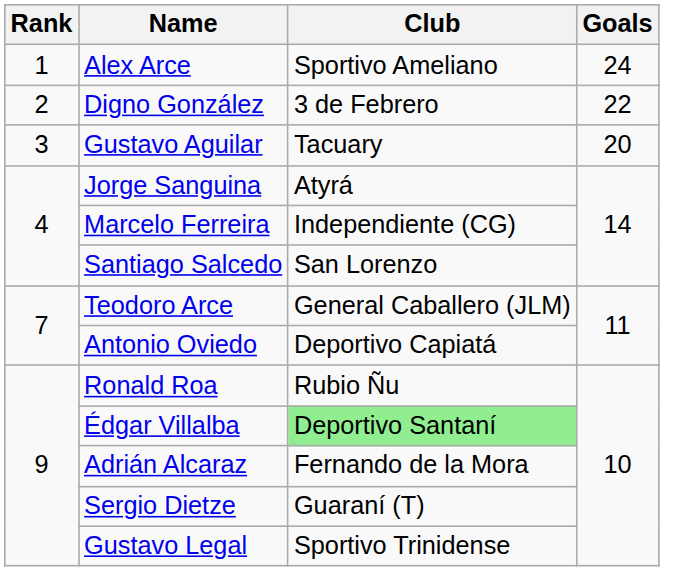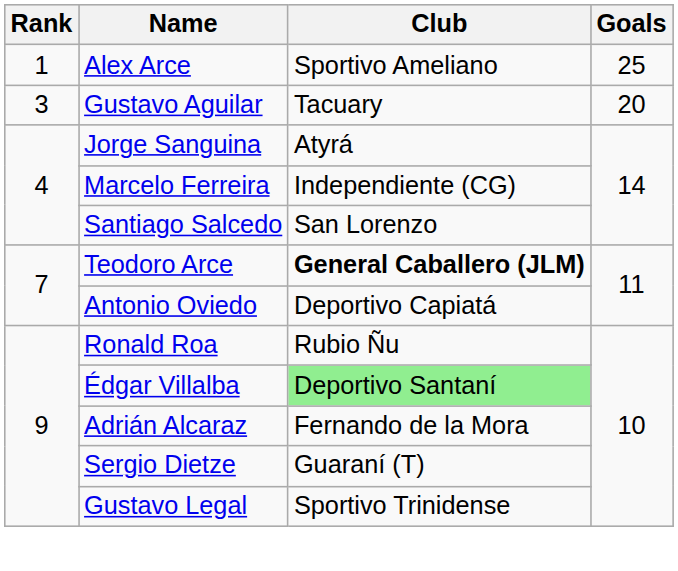 <table class="wikitable" border="1">
 <tr>
 <th>Rank</th>
 <th>Name</th>
 <th>Club</th>
 <th>Goals</th>
 </tr>
 <tr>
 <td align=center>1</td>
 <td> <a href='#'>Alex Arce</a></td>
 <td>Sportivo Ameliano</td>
-<td align=center>24</td>
-</tr>
-<tr>
-<td align=center>2</td>
-<td> <a href='#'>Digno González</a></td>
-<td>3 de Febrero</td>
-<td align=center>22</td>
+<td align=center>25</td>
 </tr>
 <tr>
 <td align=center>3</td>
 <td> <a href='#'>Gustavo Aguilar</a></td>
 <td>Tacuary</td>
 <td align=center>20</td>
 </tr>
 <tr>
 <td rowspan=3 align=center>4</td>
 <td> <a href='#'>Jorge Sanguina</a></td>
 <td>Atyrá</td>
 <td rowspan=3 align=center>14</td>
 </tr>
 <tr>
 <td> <a href='#'>Marcelo Ferreira</a></td>
 <td>Independiente (CG)</td>
 </tr>
 <tr>
 <td> <a href='#'>Santiago Salcedo</a></td>
 <td>San Lorenzo</td>
 </tr>
 <tr>
 <td rowspan=2 align=center>7</td>
 <td> <a href='#'>Teodoro Arce</a></td>
-<td>General Caballero (JLM)</td>
+<td><strong>General Caballero (JLM)</strong></td>
 <td rowspan=2 align=center>11</td>
 </tr>
 <tr>
 <td> <a href='#'>Antonio Oviedo</a></td>
 <td>Deportivo Capiatá</td>
 </tr>
 <tr>
 <td rowspan=5 align=center>9</td>
 <td> <a href='#'>Ronald Roa</a></td>
 <td>Rubio Ñu</td>
 <td rowspan=5 align=center>10</td>
 </tr>
 <tr>
 <td> <a href='#'>Édgar Villalba</a></td>
 <td style="background: lightgreen;">Deportivo Santaní</td>
 </tr>
 <tr>
 <td> <a href='#'>Adrián Alcaraz</a></td>
 <td>Fernando de la Mora</td>
 </tr>
 <tr>
 <td> <a href='#'>Sergio Dietze</a></td>
 <td>Guaraní (T)</td>
 </tr>
 <tr>
 <td> <a href='#'>Gustavo Legal</a></td>
 <td>Sportivo Trinidense</td>
 </tr>
 </table>
